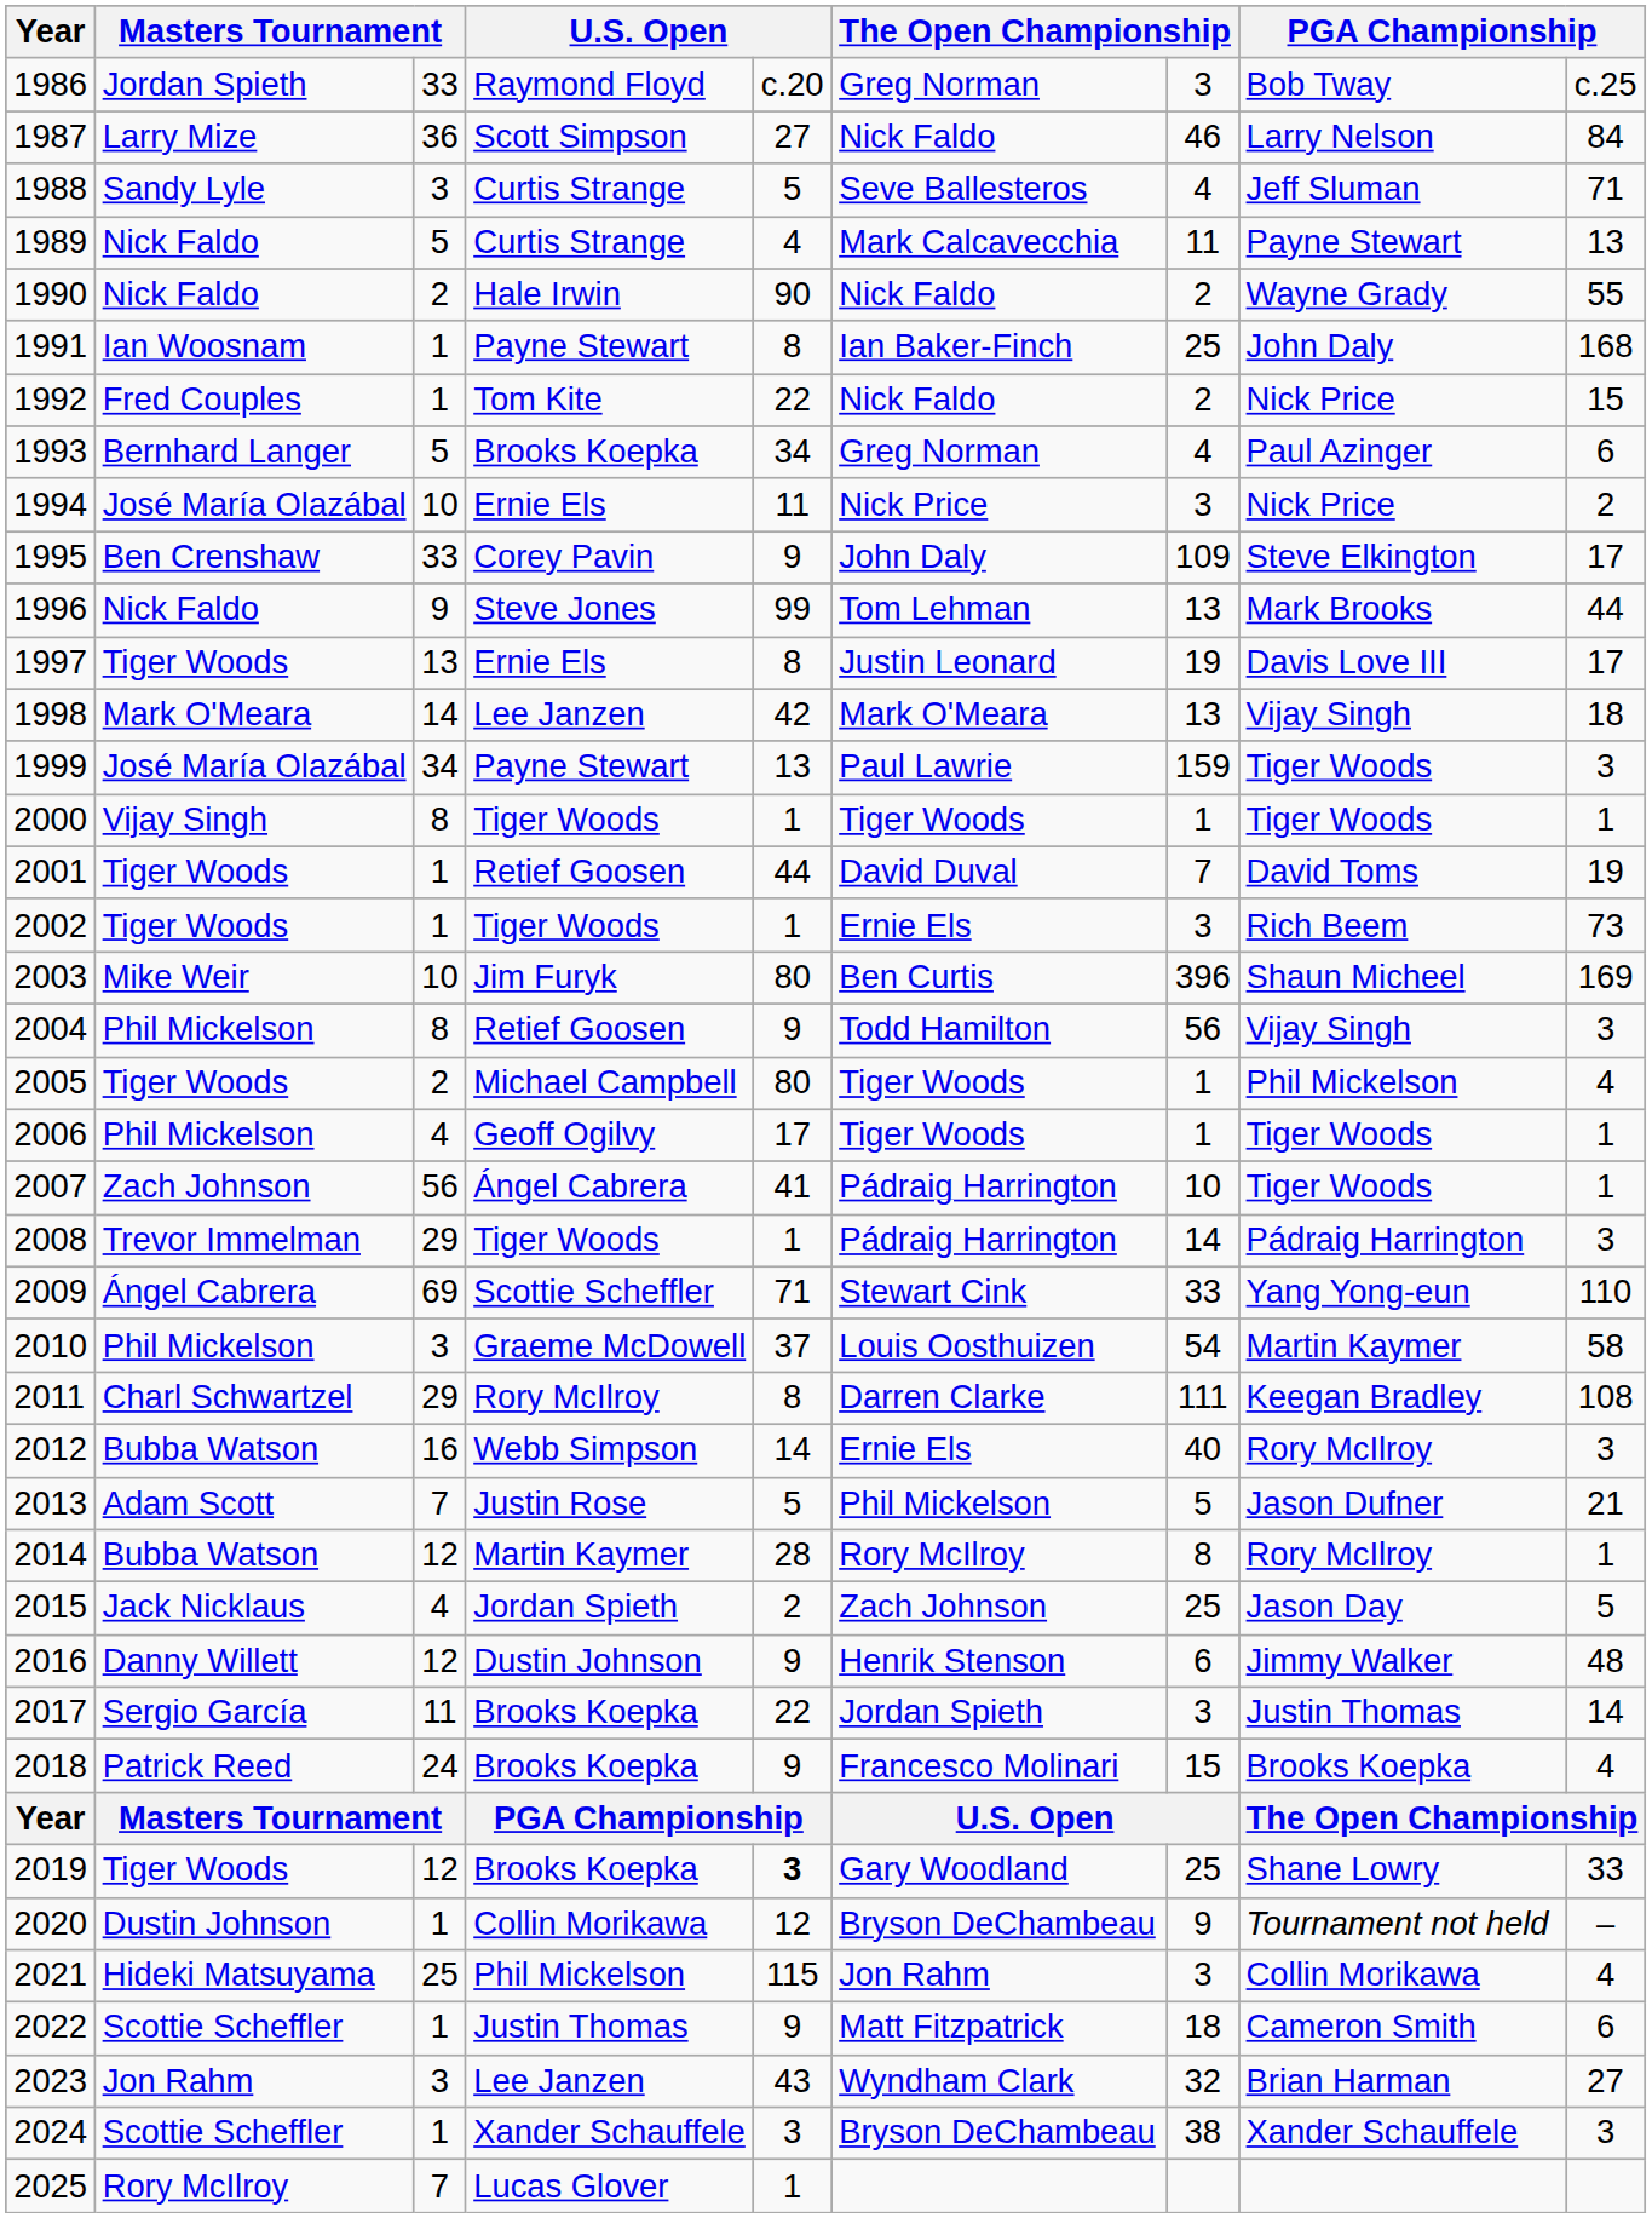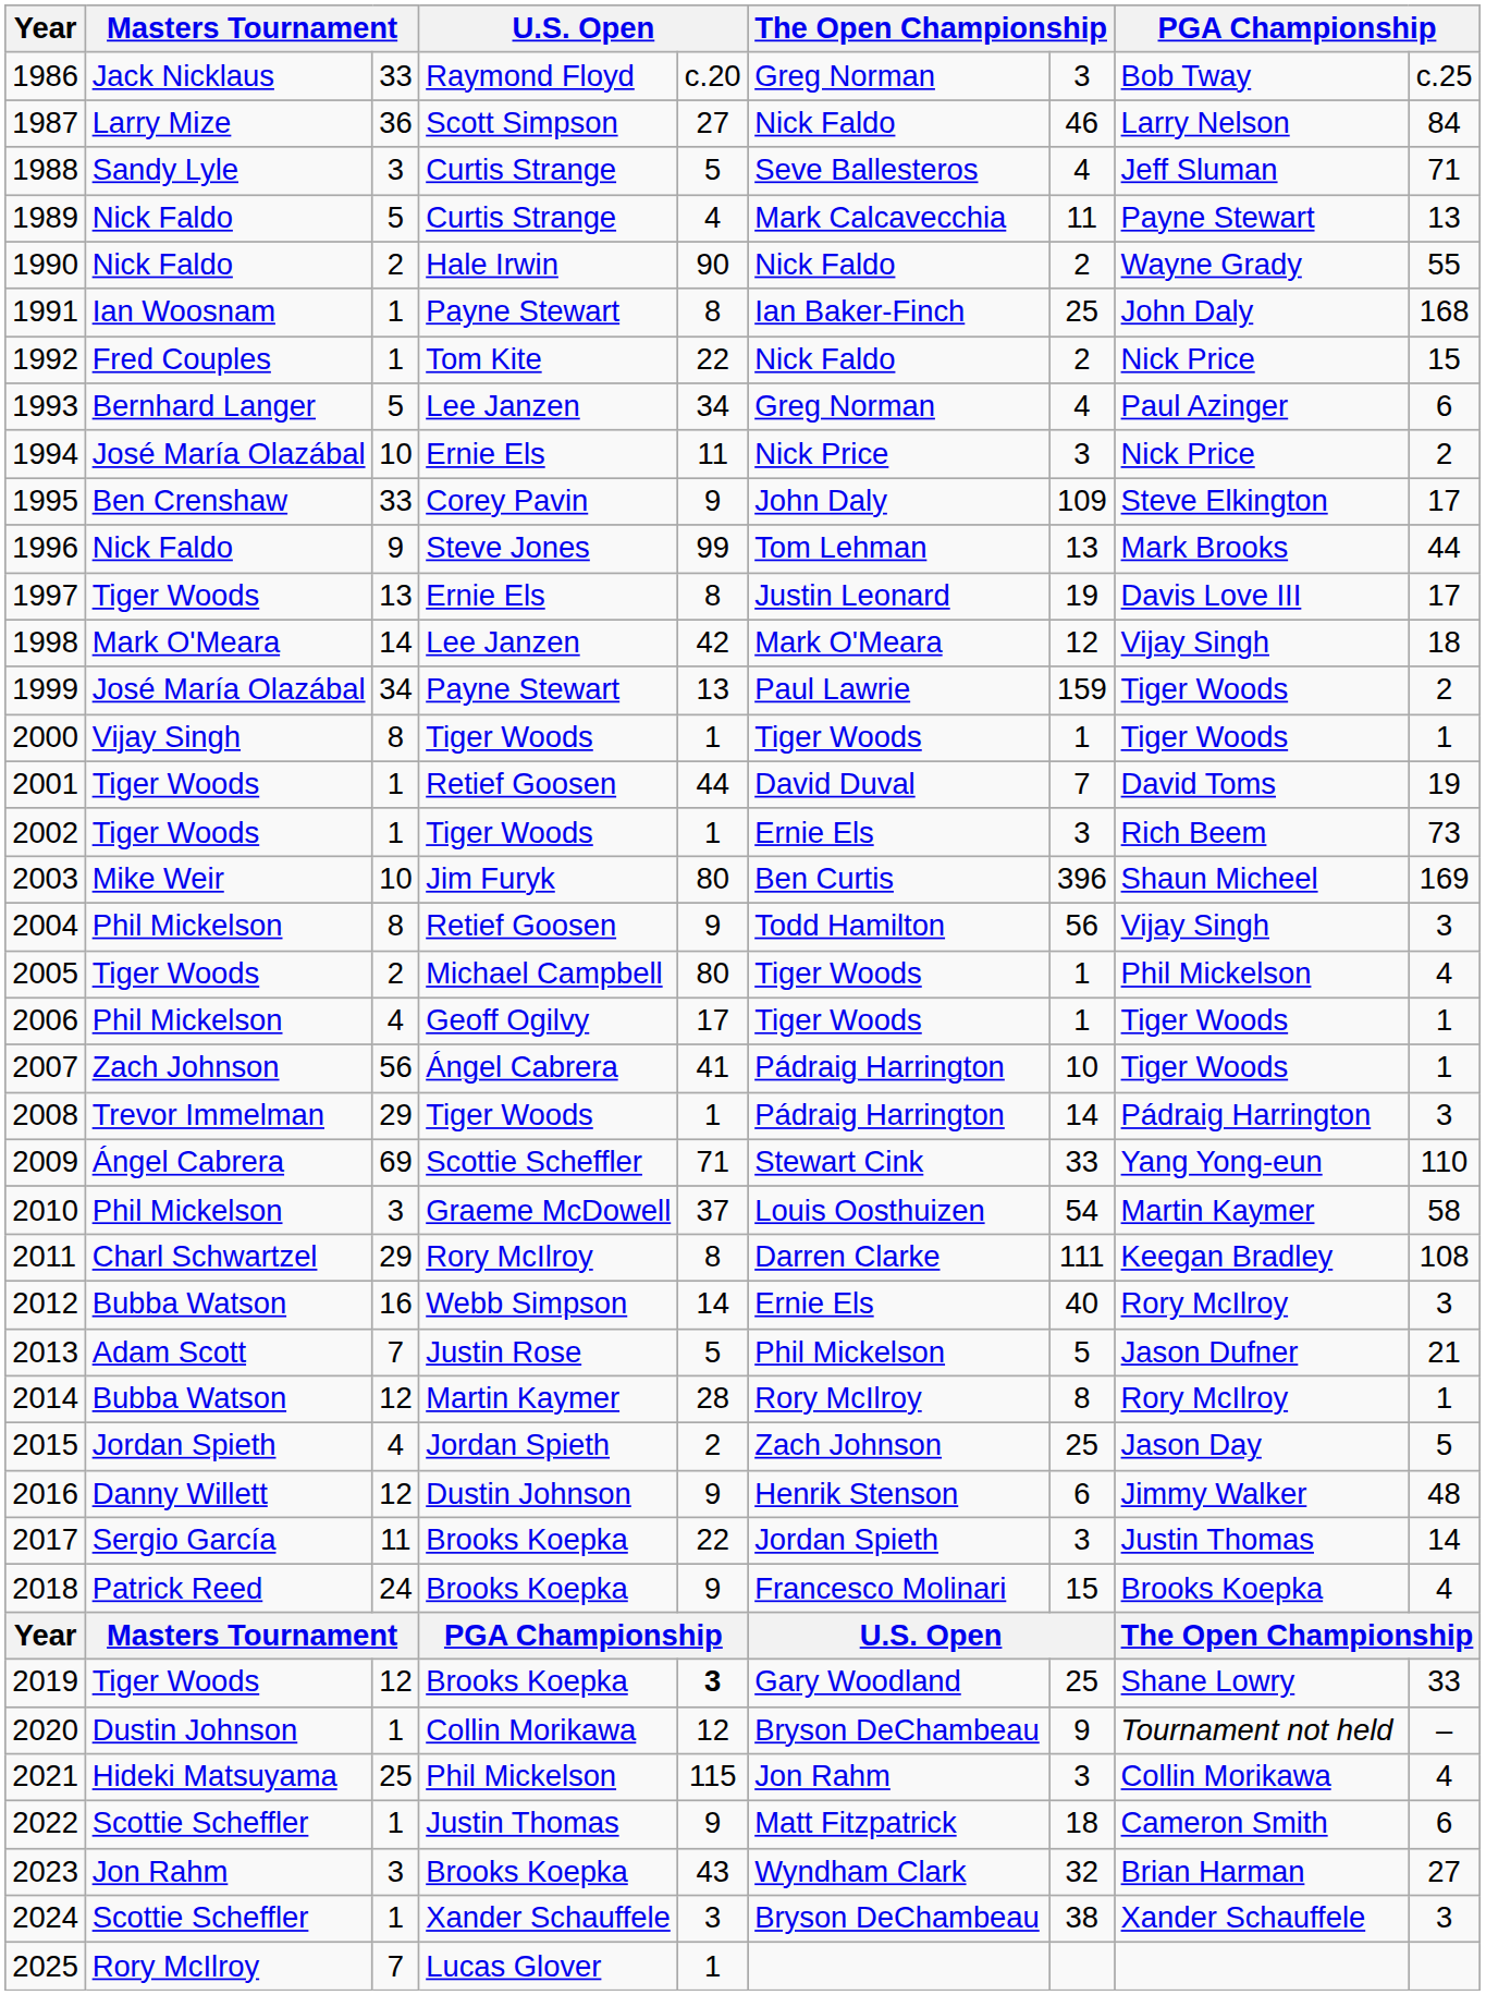 <table class="wikitable">
 <tr>
 <th>Year</th>
 <th colspan=2><a href='#'>Masters Tournament</a></th>
 <th colspan=2><a href='#'>U.S. Open</a></th>
 <th colspan=2><a href='#'>The Open Championship</a></th>
 <th colspan=2><a href='#'>PGA Championship</a></th>
 </tr>
 <tr>
 <td>1986</td>
-<td> <a href='#'>Jordan Spieth</a></td>
+<td> <a href='#'>Jack Nicklaus</a></td>
 <td align=center>33</td>
 <td> <a href='#'>Raymond Floyd</a></td>
 <td align=center>c.20</td>
 <td> <a href='#'>Greg Norman</a></td>
 <td align=center>3</td>
 <td> <a href='#'>Bob Tway</a></td>
 <td align=center>c.25</td>
 </tr>
 <tr>
 <td>1987</td>
 <td> <a href='#'>Larry Mize</a></td>
 <td align=center>36</td>
 <td> <a href='#'>Scott Simpson</a></td>
 <td align=center>27</td>
 <td> <a href='#'>Nick Faldo</a></td>
 <td align=center>46</td>
 <td> <a href='#'>Larry Nelson</a></td>
 <td align=center>84</td>
 </tr>
 <tr>
 <td>1988</td>
 <td> <a href='#'>Sandy Lyle</a></td>
 <td align=center>3</td>
 <td> <a href='#'>Curtis Strange</a></td>
 <td align=center>5</td>
 <td> <a href='#'>Seve Ballesteros</a></td>
 <td align=center>4</td>
 <td> <a href='#'>Jeff Sluman</a></td>
 <td align=center>71</td>
 </tr>
 <tr>
 <td>1989</td>
 <td> <a href='#'>Nick Faldo</a></td>
 <td align=center>5</td>
 <td> <a href='#'>Curtis Strange</a></td>
 <td align=center>4</td>
 <td> <a href='#'>Mark Calcavecchia</a></td>
 <td align=center>11</td>
 <td> <a href='#'>Payne Stewart</a></td>
 <td align=center>13</td>
 </tr>
 <tr>
 <td>1990</td>
 <td> <a href='#'>Nick Faldo</a></td>
 <td align=center>2</td>
 <td> <a href='#'>Hale Irwin</a></td>
 <td align=center>90</td>
 <td> <a href='#'>Nick Faldo</a></td>
 <td align=center>2</td>
 <td> <a href='#'>Wayne Grady</a></td>
 <td align=center>55</td>
 </tr>
 <tr>
 <td>1991</td>
 <td> <a href='#'>Ian Woosnam</a></td>
 <td align=center>1</td>
 <td> <a href='#'>Payne Stewart</a></td>
 <td align=center>8</td>
 <td> <a href='#'>Ian Baker-Finch</a></td>
 <td align=center>25</td>
 <td> <a href='#'>John Daly</a></td>
 <td align=center>168</td>
 </tr>
 <tr>
 <td>1992</td>
 <td> <a href='#'>Fred Couples</a></td>
 <td align=center>1</td>
 <td> <a href='#'>Tom Kite</a></td>
 <td align=center>22</td>
 <td> <a href='#'>Nick Faldo</a></td>
 <td align=center>2</td>
 <td> <a href='#'>Nick Price</a></td>
 <td align=center>15</td>
 </tr>
 <tr>
 <td>1993</td>
 <td> <a href='#'>Bernhard Langer</a></td>
 <td align=center>5</td>
-<td> <a href='#'>Brooks Koepka</a></td>
+<td> <a href='#'>Lee Janzen</a></td>
 <td align=center>34</td>
 <td> <a href='#'>Greg Norman</a></td>
 <td align=center>4</td>
 <td> <a href='#'>Paul Azinger</a></td>
 <td align=center>6</td>
 </tr>
 <tr>
 <td>1994</td>
 <td> <a href='#'>José María Olazábal</a></td>
 <td align=center>10</td>
 <td> <a href='#'>Ernie Els</a></td>
 <td align=center>11</td>
 <td> <a href='#'>Nick Price</a></td>
 <td align=center>3</td>
 <td> <a href='#'>Nick Price</a></td>
 <td align=center>2</td>
 </tr>
 <tr>
 <td>1995</td>
 <td> <a href='#'>Ben Crenshaw</a></td>
 <td align=center>33</td>
 <td> <a href='#'>Corey Pavin</a></td>
 <td align=center>9</td>
 <td> <a href='#'>John Daly</a></td>
 <td align=center>109</td>
 <td> <a href='#'>Steve Elkington</a></td>
 <td align=center>17</td>
 </tr>
 <tr>
 <td>1996</td>
 <td> <a href='#'>Nick Faldo</a></td>
 <td align=center>9</td>
 <td> <a href='#'>Steve Jones</a></td>
 <td align=center>99</td>
 <td> <a href='#'>Tom Lehman</a></td>
 <td align=center>13</td>
 <td> <a href='#'>Mark Brooks</a></td>
 <td align=center>44</td>
 </tr>
 <tr>
 <td>1997</td>
 <td> <a href='#'>Tiger Woods</a></td>
 <td align=center>13</td>
 <td> <a href='#'>Ernie Els</a></td>
 <td align=center>8</td>
 <td> <a href='#'>Justin Leonard</a></td>
 <td align=center>19</td>
 <td> <a href='#'>Davis Love III</a></td>
 <td align=center>17</td>
 </tr>
 <tr>
 <td>1998</td>
 <td> <a href='#'>Mark O'Meara</a></td>
 <td align=center>14</td>
 <td> <a href='#'>Lee Janzen</a></td>
 <td align=center>42</td>
 <td> <a href='#'>Mark O'Meara</a></td>
-<td align=center>13</td>
+<td align=center>12</td>
 <td> <a href='#'>Vijay Singh</a></td>
 <td align=center>18</td>
 </tr>
 <tr>
 <td>1999</td>
 <td> <a href='#'>José María Olazábal</a></td>
 <td align=center>34</td>
 <td> <a href='#'>Payne Stewart</a></td>
 <td align=center>13</td>
 <td> <a href='#'>Paul Lawrie</a></td>
 <td align=center>159</td>
 <td> <a href='#'>Tiger Woods</a></td>
-<td align=center>3</td>
+<td align=center>2</td>
 </tr>
 <tr>
 <td>2000</td>
 <td> <a href='#'>Vijay Singh</a></td>
 <td align=center>8</td>
 <td> <a href='#'>Tiger Woods</a></td>
 <td align=center>1</td>
 <td> <a href='#'>Tiger Woods</a></td>
 <td align=center>1</td>
 <td> <a href='#'>Tiger Woods</a></td>
 <td align=center>1</td>
 </tr>
 <tr>
 <td>2001</td>
 <td> <a href='#'>Tiger Woods</a></td>
 <td align=center>1</td>
 <td> <a href='#'>Retief Goosen</a></td>
 <td align=center>44</td>
 <td> <a href='#'>David Duval</a></td>
 <td align=center>7</td>
 <td> <a href='#'>David Toms</a></td>
 <td align=center>19</td>
 </tr>
 <tr>
 <td>2002</td>
 <td> <a href='#'>Tiger Woods</a></td>
 <td align=center>1</td>
 <td> <a href='#'>Tiger Woods</a></td>
 <td align=center>1</td>
 <td> <a href='#'>Ernie Els</a></td>
 <td align=center>3</td>
 <td> <a href='#'>Rich Beem</a></td>
 <td align=center>73</td>
 </tr>
 <tr>
 <td>2003</td>
 <td> <a href='#'>Mike Weir</a></td>
 <td align=center>10</td>
 <td> <a href='#'>Jim Furyk</a></td>
 <td align=center>80</td>
 <td> <a href='#'>Ben Curtis</a></td>
 <td align=center>396</td>
 <td> <a href='#'>Shaun Micheel</a></td>
 <td align=center>169</td>
 </tr>
 <tr>
 <td>2004</td>
 <td> <a href='#'>Phil Mickelson</a></td>
 <td align=center>8</td>
 <td> <a href='#'>Retief Goosen</a></td>
 <td align=center>9</td>
 <td> <a href='#'>Todd Hamilton</a></td>
 <td align=center>56</td>
 <td> <a href='#'>Vijay Singh</a></td>
 <td align=center>3</td>
 </tr>
 <tr>
 <td>2005</td>
 <td> <a href='#'>Tiger Woods</a></td>
 <td align=center>2</td>
 <td> <a href='#'>Michael Campbell</a></td>
 <td align=center>80</td>
 <td> <a href='#'>Tiger Woods</a></td>
 <td align=center>1</td>
 <td> <a href='#'>Phil Mickelson</a></td>
 <td align=center>4</td>
 </tr>
 <tr>
 <td>2006</td>
 <td> <a href='#'>Phil Mickelson</a></td>
 <td align=center>4</td>
 <td> <a href='#'>Geoff Ogilvy</a></td>
 <td align=center>17</td>
 <td> <a href='#'>Tiger Woods</a></td>
 <td align=center>1</td>
 <td> <a href='#'>Tiger Woods</a></td>
 <td align=center>1</td>
 </tr>
 <tr>
 <td>2007</td>
 <td> <a href='#'>Zach Johnson</a></td>
 <td align=center>56</td>
 <td> <a href='#'>Ángel Cabrera</a></td>
 <td align=center>41</td>
 <td> <a href='#'>Pádraig Harrington</a></td>
 <td align=center>10</td>
 <td> <a href='#'>Tiger Woods</a></td>
 <td align=center>1</td>
 </tr>
 <tr>
 <td>2008</td>
 <td> <a href='#'>Trevor Immelman</a></td>
 <td align=center>29</td>
 <td> <a href='#'>Tiger Woods</a></td>
 <td align=center>1</td>
 <td> <a href='#'>Pádraig Harrington</a></td>
 <td align=center>14</td>
 <td> <a href='#'>Pádraig Harrington</a></td>
 <td align=center>3</td>
 </tr>
 <tr>
 <td>2009</td>
 <td> <a href='#'>Ángel Cabrera</a></td>
 <td align=center>69</td>
 <td> <a href='#'>Scottie Scheffler</a></td>
 <td align=center>71</td>
 <td> <a href='#'>Stewart Cink</a></td>
 <td align=center>33</td>
 <td> <a href='#'>Yang Yong-eun</a></td>
 <td align=center>110</td>
 </tr>
 <tr>
 <td>2010</td>
 <td> <a href='#'>Phil Mickelson</a></td>
 <td align=center>3</td>
 <td> <a href='#'>Graeme McDowell</a></td>
 <td align=center>37</td>
 <td> <a href='#'>Louis Oosthuizen</a></td>
 <td align=center>54</td>
 <td> <a href='#'>Martin Kaymer</a></td>
 <td align=center>58</td>
 </tr>
 <tr>
 <td>2011</td>
 <td> <a href='#'>Charl Schwartzel</a></td>
 <td align=center>29</td>
 <td> <a href='#'>Rory McIlroy</a></td>
 <td align=center>8</td>
 <td> <a href='#'>Darren Clarke</a></td>
 <td align=center>111</td>
 <td> <a href='#'>Keegan Bradley</a></td>
 <td align=center>108</td>
 </tr>
 <tr>
 <td>2012</td>
 <td> <a href='#'>Bubba Watson</a></td>
 <td align=center>16</td>
 <td> <a href='#'>Webb Simpson</a></td>
 <td align=center>14</td>
 <td> <a href='#'>Ernie Els</a></td>
 <td align=center>40</td>
 <td> <a href='#'>Rory McIlroy</a></td>
 <td align=center>3</td>
 </tr>
 <tr>
 <td>2013</td>
 <td> <a href='#'>Adam Scott</a></td>
 <td align=center>7</td>
 <td> <a href='#'>Justin Rose</a></td>
 <td align=center>5</td>
 <td> <a href='#'>Phil Mickelson</a></td>
 <td align=center>5</td>
 <td> <a href='#'>Jason Dufner</a></td>
 <td align=center>21</td>
 </tr>
 <tr>
 <td>2014</td>
 <td> <a href='#'>Bubba Watson</a></td>
 <td align=center>12</td>
 <td> <a href='#'>Martin Kaymer</a></td>
 <td align=center>28</td>
 <td> <a href='#'>Rory McIlroy</a></td>
 <td align=center>8</td>
 <td> <a href='#'>Rory McIlroy</a></td>
 <td align=center>1</td>
 </tr>
 <tr>
 <td>2015</td>
-<td> <a href='#'>Jack Nicklaus</a></td>
+<td> <a href='#'>Jordan Spieth</a></td>
 <td align=center>4</td>
 <td> <a href='#'>Jordan Spieth</a></td>
 <td align=center>2</td>
 <td> <a href='#'>Zach Johnson</a></td>
 <td align=center>25</td>
 <td> <a href='#'>Jason Day</a></td>
 <td align=center>5</td>
 </tr>
 <tr>
 <td>2016</td>
 <td> <a href='#'>Danny Willett</a></td>
 <td align=center>12</td>
 <td> <a href='#'>Dustin Johnson</a></td>
 <td align=center>9</td>
 <td> <a href='#'>Henrik Stenson</a></td>
 <td align=center>6</td>
 <td> <a href='#'>Jimmy Walker</a></td>
 <td align=center>48</td>
 </tr>
 <tr>
 <td>2017</td>
 <td> <a href='#'>Sergio García</a></td>
 <td align=center>11</td>
 <td> <a href='#'>Brooks Koepka</a></td>
 <td align=center>22</td>
 <td> <a href='#'>Jordan Spieth</a></td>
 <td align=center>3</td>
 <td> <a href='#'>Justin Thomas</a></td>
 <td align=center>14</td>
 </tr>
 <tr>
 <td>2018</td>
 <td> <a href='#'>Patrick Reed</a></td>
 <td align=center>24</td>
 <td> <a href='#'>Brooks Koepka</a></td>
 <td align=center>9</td>
 <td> <a href='#'>Francesco Molinari</a></td>
 <td align=center>15</td>
 <td> <a href='#'>Brooks Koepka</a></td>
 <td align=center>4</td>
 </tr>
 <tr>
 <th>Year</th>
 <th colspan=2><a href='#'>Masters Tournament</a></th>
 <th colspan=2><a href='#'>PGA Championship</a></th>
 <th colspan=2><a href='#'>U.S. Open</a></th>
 <th colspan=2><a href='#'>The Open Championship</a></th>
 </tr>
 <tr>
 <td>2019</td>
 <td> <a href='#'>Tiger Woods</a></td>
 <td align=center>12</td>
 <td> <a href='#'>Brooks Koepka</a></td>
 <td align=center><strong>3</strong></td>
 <td> <a href='#'>Gary Woodland</a></td>
 <td align=center>25</td>
 <td> <a href='#'>Shane Lowry</a></td>
 <td align=center>33</td>
 </tr>
 <tr>
 <td>2020</td>
 <td> <a href='#'>Dustin Johnson</a></td>
 <td align=center>1</td>
 <td> <a href='#'>Collin Morikawa</a></td>
 <td align=center>12</td>
 <td> <a href='#'>Bryson DeChambeau</a></td>
 <td align=center>9</td>
 <td><em>Tournament not held</em></td>
 <td align=center>–</td>
 </tr>
 <tr>
 <td>2021</td>
 <td> <a href='#'>Hideki Matsuyama</a></td>
 <td align=center>25</td>
 <td> <a href='#'>Phil Mickelson</a></td>
 <td align=center>115</td>
 <td> <a href='#'>Jon Rahm</a></td>
 <td align=center>3</td>
 <td> <a href='#'>Collin Morikawa</a></td>
 <td align=center>4</td>
 </tr>
 <tr>
 <td>2022</td>
 <td> <a href='#'>Scottie Scheffler</a></td>
 <td align=center>1</td>
 <td> <a href='#'>Justin Thomas</a></td>
 <td align=center>9</td>
 <td> <a href='#'>Matt Fitzpatrick</a></td>
 <td align=center>18</td>
 <td> <a href='#'>Cameron Smith</a></td>
 <td align=center>6</td>
 </tr>
 <tr>
 <td>2023</td>
 <td> <a href='#'>Jon Rahm</a></td>
 <td align=center>3</td>
-<td> <a href='#'>Lee Janzen</a></td>
+<td> <a href='#'>Brooks Koepka</a></td>
 <td align=center>43</td>
 <td> <a href='#'>Wyndham Clark</a></td>
 <td align=center>32</td>
 <td> <a href='#'>Brian Harman</a></td>
 <td align=center>27</td>
 </tr>
 <tr>
 <td>2024</td>
 <td> <a href='#'>Scottie Scheffler</a></td>
 <td align=center>1</td>
 <td> <a href='#'>Xander Schauffele</a></td>
 <td align=center>3</td>
 <td> <a href='#'>Bryson DeChambeau</a></td>
 <td align=center>38</td>
 <td> <a href='#'>Xander Schauffele</a></td>
 <td align=center>3</td>
 </tr>
 <tr>
 <td>2025</td>
 <td> <a href='#'>Rory McIlroy</a></td>
 <td align=center>7</td>
 <td> <a href='#'>Lucas Glover</a></td>
 <td align="center">1</td>
 <td></td>
 <td align=center></td>
 <td></td>
 <td align=center></td>
 </tr>
 </table>
